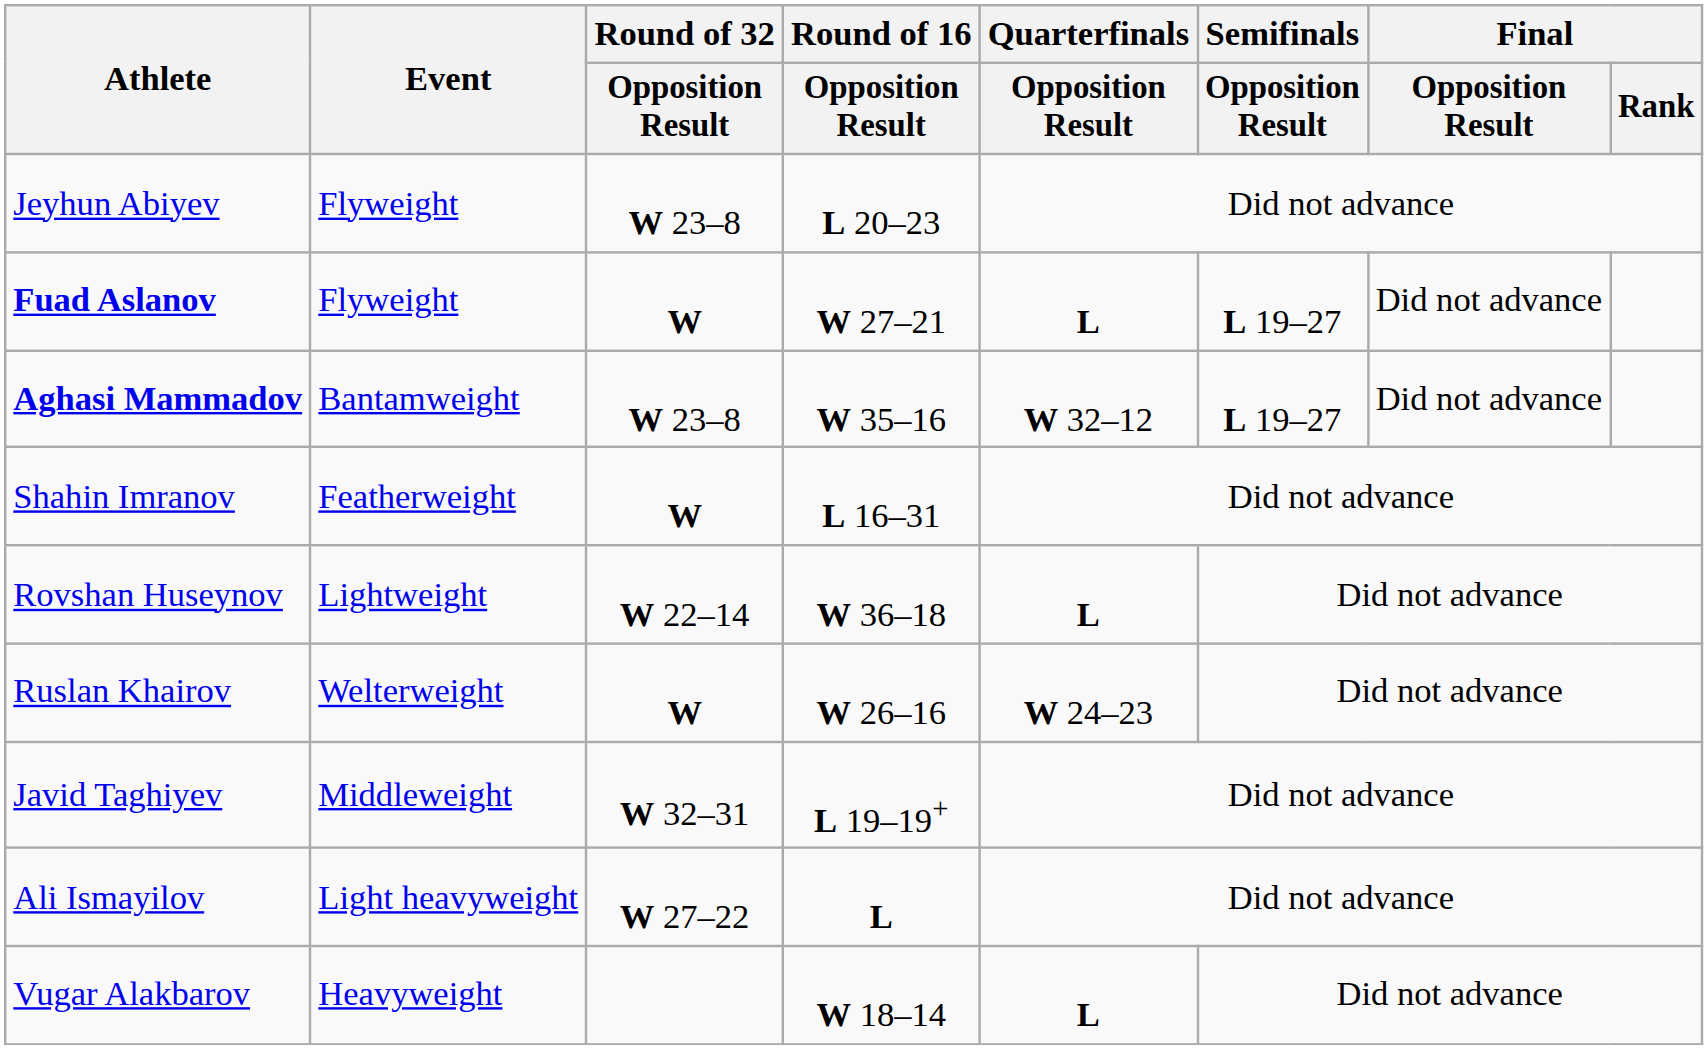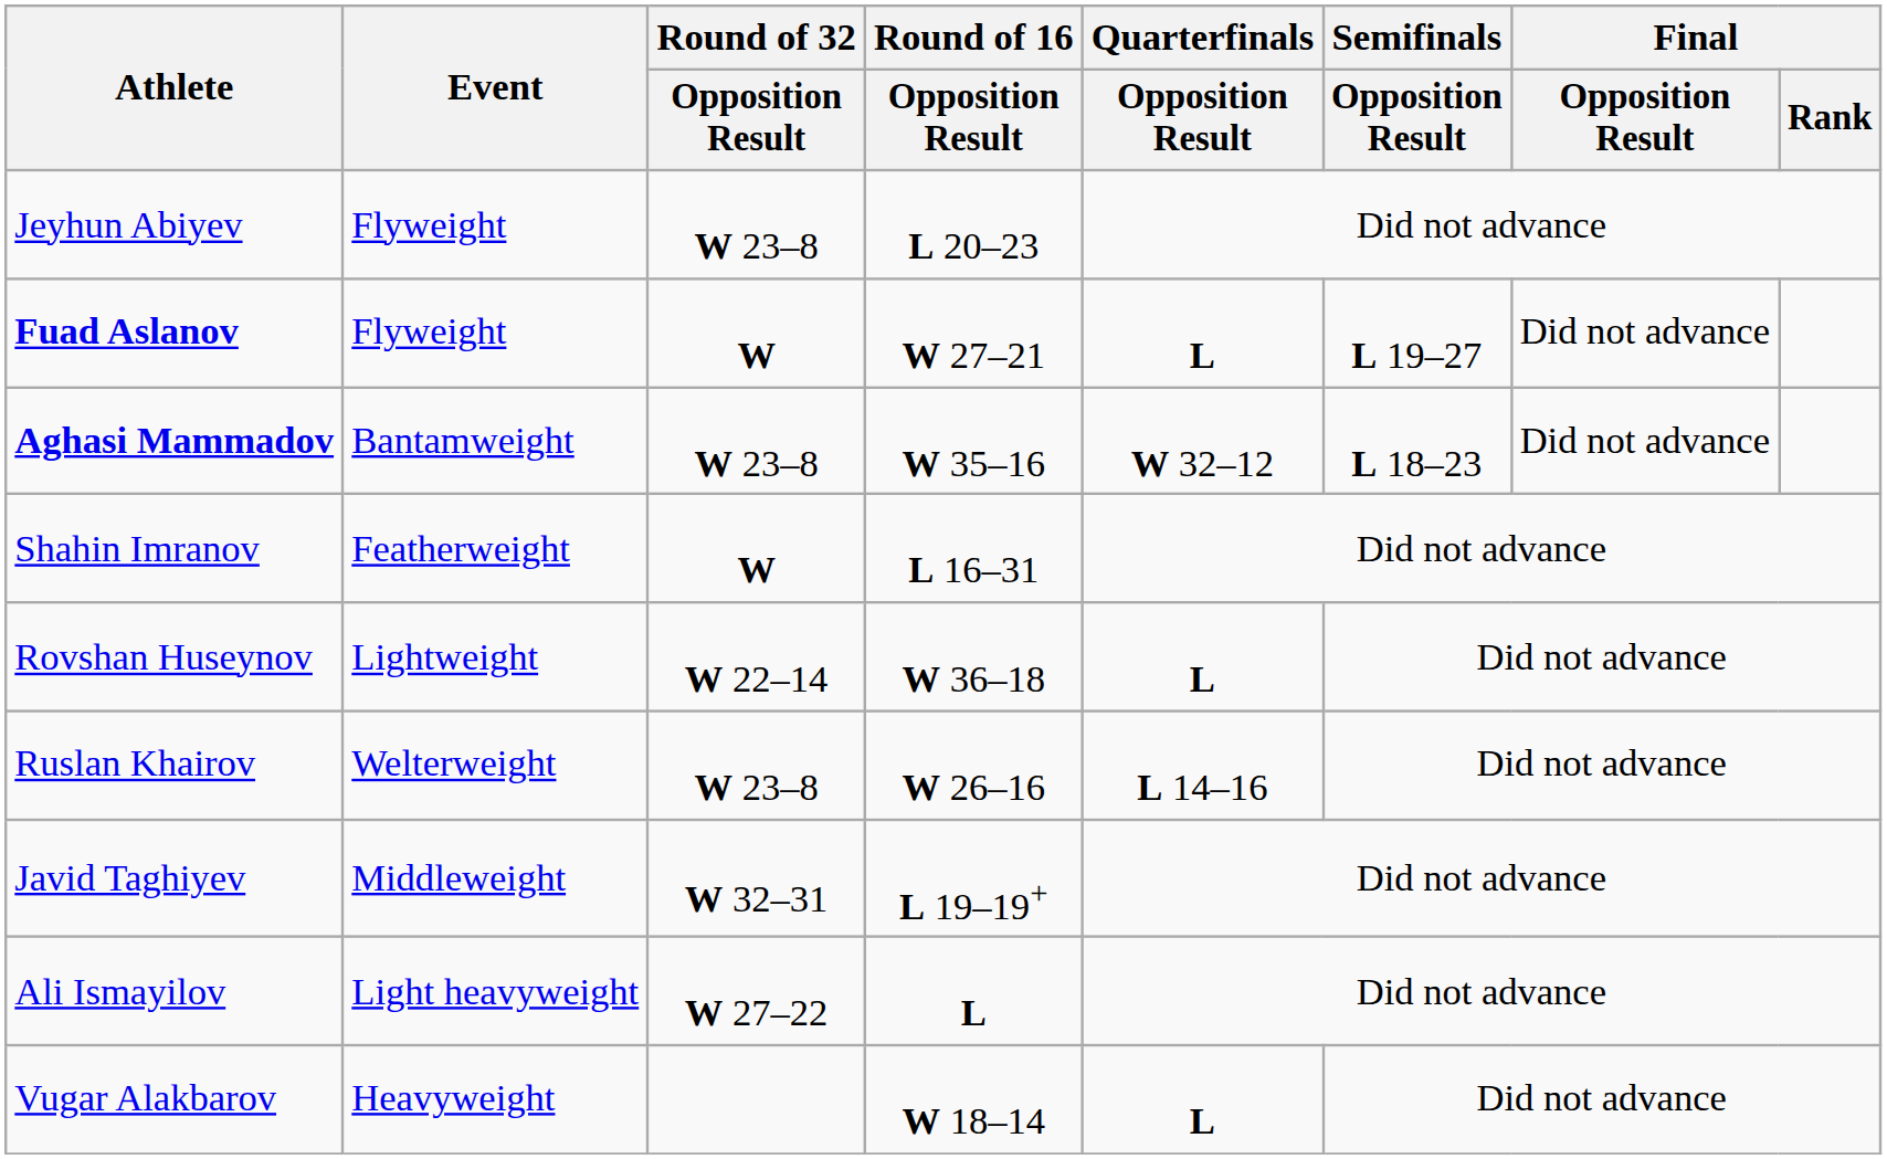 <table class="wikitable" style="font-size:90%">
 <tr>
 <th rowspan="2">Athlete</th>
 <th rowspan="2">Event</th>
 <th>Round of 32</th>
 <th>Round of 16</th>
 <th>Quarterfinals</th>
 <th>Semifinals</th>
 <th colspan=2>Final</th>
 </tr>
 <tr style="font-size:95%">
 <th>Opposition<br>Result</th>
 <th>Opposition<br>Result</th>
 <th>Opposition<br>Result</th>
 <th>Opposition<br>Result</th>
 <th>Opposition<br>Result</th>
 <th>Rank</th>
 </tr>
 <tr align=center>
 <td align=left><a href='#'>Jeyhun Abiyev</a></td>
 <td align=left><a href='#'>Flyweight</a></td>
 <td><br><strong>W</strong> 23–8</td>
 <td><br><strong>L</strong> 20–23</td>
 <td colspan=4>Did not advance</td>
 </tr>
 <tr align=center>
 <td align=left><strong><a href='#'>Fuad Aslanov</a></strong></td>
 <td align=left><a href='#'>Flyweight</a></td>
 <td><br><strong>W</strong> </td>
 <td><br><strong>W</strong> 27–21</td>
 <td><br><strong>L</strong> </td>
 <td><br><strong>L</strong> 19–27</td>
 <td>Did not advance</td>
 <td></td>
 </tr>
 <tr align=center>
 <td align=left><strong><a href='#'>Aghasi Mammadov</a></strong></td>
 <td align=left><a href='#'>Bantamweight</a></td>
 <td><br><strong>W</strong> 23–8</td>
 <td><br><strong>W</strong> 35–16</td>
 <td><br><strong>W</strong> 32–12</td>
-<td><br><strong>L</strong> 19–27</td>
+<td><br><strong>L</strong> 18–23</td>
 <td>Did not advance</td>
 <td></td>
 </tr>
 <tr align=center>
 <td align=left><a href='#'>Shahin Imranov</a></td>
 <td align=left><a href='#'>Featherweight</a></td>
 <td><br><strong>W</strong> </td>
 <td><br><strong>L</strong> 16–31</td>
 <td colspan=4>Did not advance</td>
 </tr>
 <tr align=center>
 <td align=left><a href='#'>Rovshan Huseynov</a></td>
 <td align=left><a href='#'>Lightweight</a></td>
 <td><br><strong>W</strong> 22–14</td>
 <td><br><strong>W</strong> 36–18</td>
 <td><br><strong>L</strong> </td>
 <td colspan=3>Did not advance</td>
 </tr>
 <tr align=center>
 <td align=left><a href='#'>Ruslan Khairov</a></td>
 <td align=left><a href='#'>Welterweight</a></td>
-<td><br><strong>W</strong> </td>
+<td><br><strong>W</strong> 23–8</td>
 <td><br><strong>W</strong> 26–16</td>
-<td><br><strong>W</strong> 24–23</td>
+<td><br><strong>L</strong> 14–16</td>
 <td colspan=3>Did not advance</td>
 </tr>
 <tr align=center>
 <td align=left><a href='#'>Javid Taghiyev</a></td>
 <td align=left><a href='#'>Middleweight</a></td>
 <td><br><strong>W</strong> 32–31</td>
 <td><br><strong>L</strong> 19–19<sup>+</sup></td>
 <td colspan=4>Did not advance</td>
 </tr>
 <tr align=center>
 <td align=left><a href='#'>Ali Ismayilov</a></td>
 <td align=left><a href='#'>Light heavyweight</a></td>
 <td><br><strong>W</strong> 27–22</td>
 <td><br><strong>L</strong> </td>
 <td colspan=4>Did not advance</td>
 </tr>
 <tr align=center>
 <td align=left><a href='#'>Vugar Alakbarov</a></td>
 <td align=left><a href='#'>Heavyweight</a></td>
 <td></td>
 <td><br><strong>W</strong> 18–14</td>
 <td><br><strong>L</strong> </td>
 <td colspan=4>Did not advance</td>
 </tr>
 </table>
